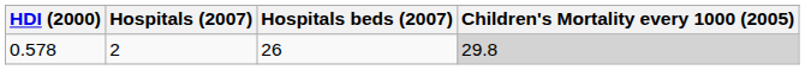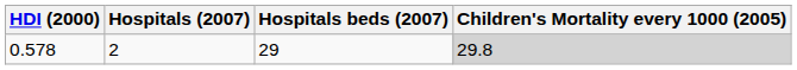 <table class="wikitable">
 <tr>
 <th><a href='#'>HDI</a> (2000)</th>
 <th>Hospitals (2007)</th>
 <th>Hospitals beds (2007)</th>
 <th>Children's Mortality every 1000 (2005)</th>
 </tr>
 <tr>
 <td>0.578</td>
 <td>2</td>
-<td>26</td>
+<td>29</td>
 <td style="background: lightgrey;">29.8</td>
 </tr>
 </table>
